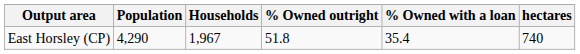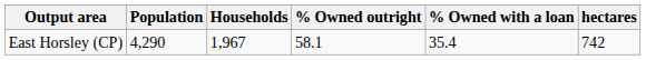 <table class="wikitable">
 <tr>
 </tr>
 <tr>
 <th>Output area</th>
 <th>Population</th>
 <th>Households</th>
 <th>% Owned outright</th>
 <th>% Owned with a loan</th>
 <th>hectares</th>
 </tr>
 <tr>
 <td>East Horsley (CP)</td>
 <td>4,290</td>
 <td>1,967</td>
-<td>51.8</td>
+<td>58.1</td>
 <td>35.4</td>
-<td>740</td>
+<td>742</td>
 </tr>
 </table>
